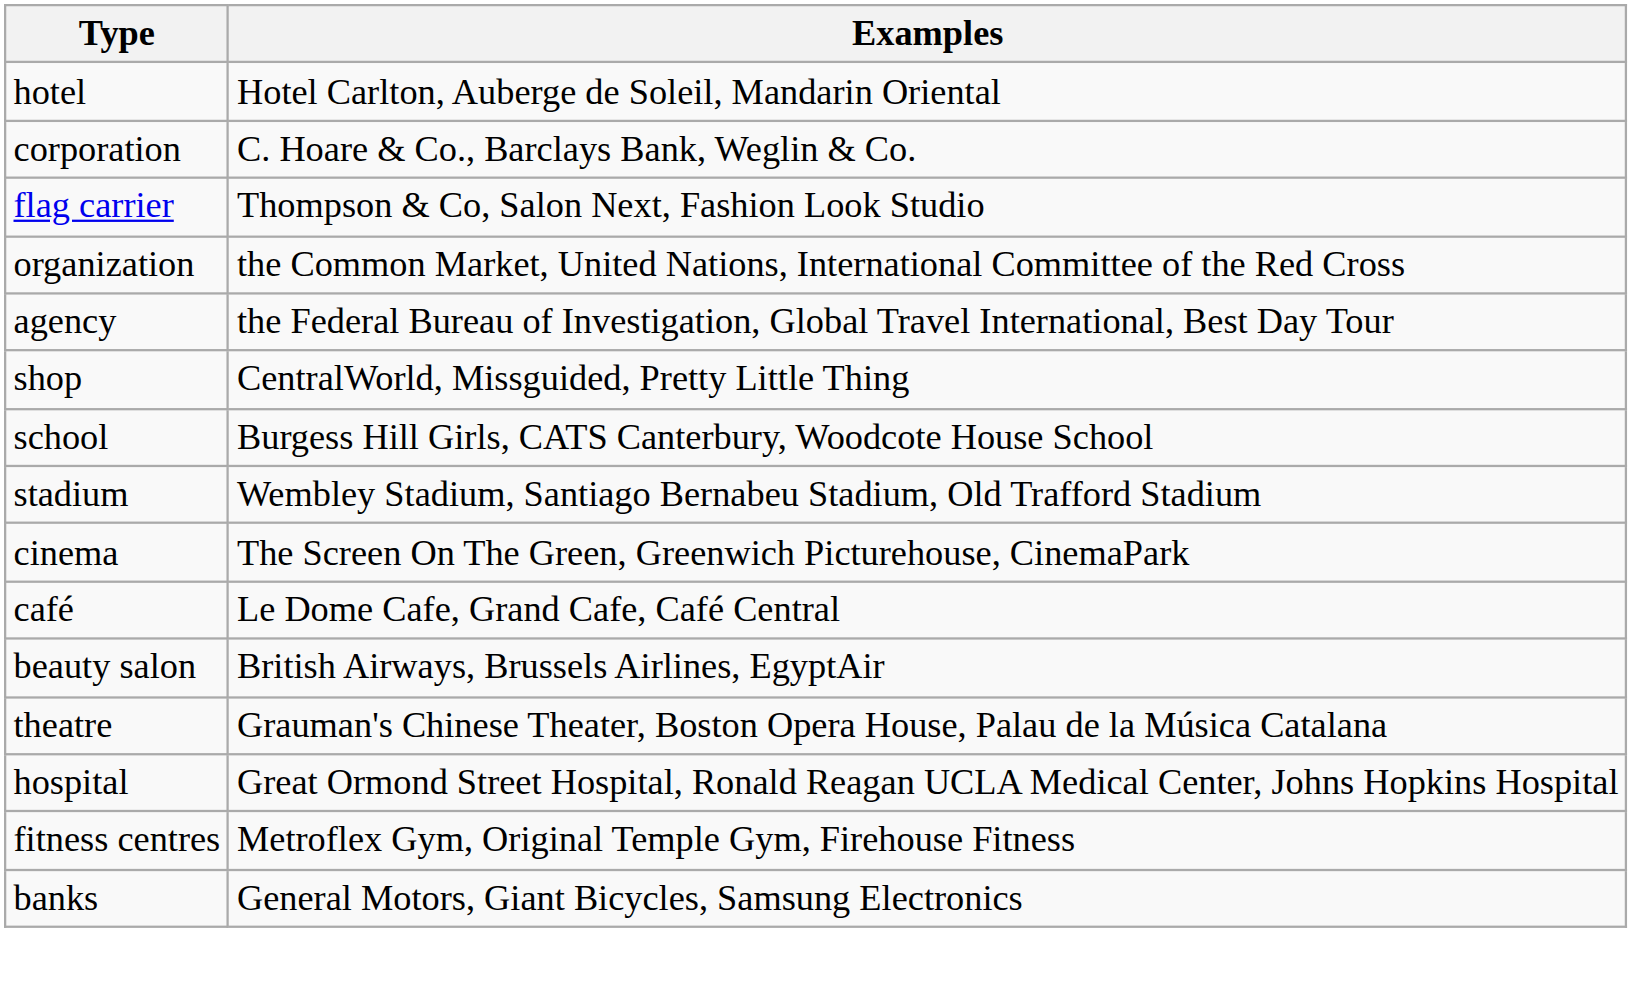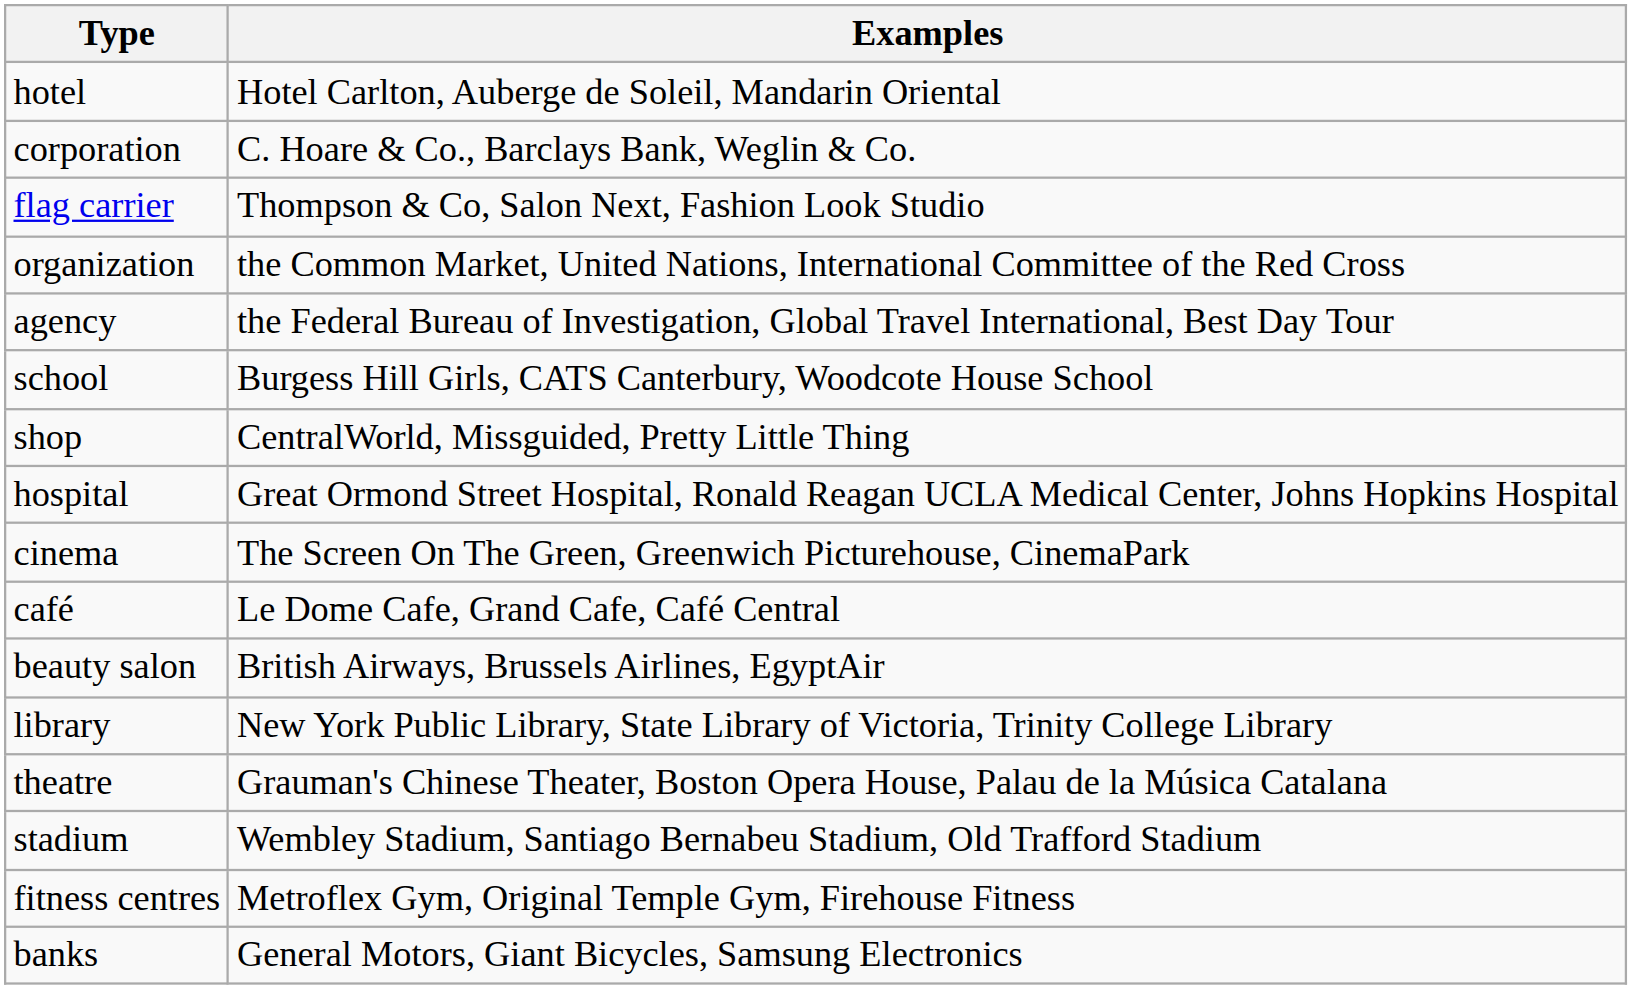 <table class="wikitable">
 <tr>
 <th>Type</th>
 <th>Examples</th>
 </tr>
 <tr>
 <td>hotel</td>
 <td>Hotel Carlton, Auberge de Soleil, Mandarin Oriental</td>
 </tr>
 <tr>
 <td>corporation</td>
 <td>C. Hoare & Co., Barclays Bank, Weglin & Co.</td>
 </tr>
 <tr>
 <td><a href='#'>flag carrier</a></td>
 <td>Thompson & Co, Salon Next, Fashion Look Studio</td>
 </tr>
 <tr>
 <td>organization</td>
 <td>the Common Market, United Nations, International Committee of the Red Cross</td>
 </tr>
 <tr>
 <td>agency</td>
 <td>the Federal Bureau of Investigation, Global Travel International, Best Day Tour</td>
 </tr>
 <tr>
+<td>school</td>
+<td>Burgess Hill Girls, CATS Canterbury, Woodcote House School</td>
+</tr>
+<tr>
 <td>shop</td>
 <td>CentralWorld, Missguided, Pretty Little Thing</td>
 </tr>
 <tr>
-<td>school</td>
-<td>Burgess Hill Girls, CATS Canterbury, Woodcote House School</td>
-</tr>
-<tr>
-<td>stadium</td>
-<td>Wembley Stadium, Santiago Bernabeu Stadium, Old Trafford Stadium</td>
+<td>hospital</td>
+<td>Great Ormond Street Hospital, Ronald Reagan UCLA Medical Center, Johns Hopkins Hospital</td>
 </tr>
 <tr>
 <td>cinema</td>
 <td>The Screen On The Green, Greenwich Picturehouse, CinemaPark</td>
 </tr>
 <tr>
 <td>café</td>
 <td>Le Dome Cafe, Grand Cafe, Café Central</td>
 </tr>
 <tr>
 <td>beauty salon</td>
 <td>British Airways, Brussels Airlines, EgyptAir</td>
 </tr>
 <tr>
+<td>library</td>
+<td>New York Public Library, State Library of Victoria, Trinity College Library</td>
+</tr>
+<tr>
 <td>theatre</td>
 <td>Grauman's Chinese Theater, Boston Opera House, Palau de la Música Catalana</td>
 </tr>
 <tr>
-<td>hospital</td>
-<td>Great Ormond Street Hospital, Ronald Reagan UCLA Medical Center, Johns Hopkins Hospital</td>
+<td>stadium</td>
+<td>Wembley Stadium, Santiago Bernabeu Stadium, Old Trafford Stadium</td>
 </tr>
 <tr>
 <td>fitness centres</td>
 <td>Metroflex Gym, Original Temple Gym, Firehouse Fitness</td>
 </tr>
 <tr>
 <td>banks</td>
 <td>General Motors, Giant Bicycles, Samsung Electronics</td>
 </tr>
 </table>
